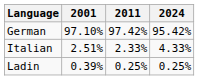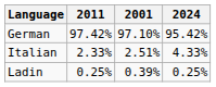 <table class="wikitable">
 <tr>
 <th>Language</th>
+<th>2011</th>
 <th>2001</th>
-<th>2011</th>
 <th>2024</th>
 </tr>
 <tr>
 <td>German</td>
+<td align="right">97.42%</td>
 <td align="right">97.10%</td>
-<td align="right">97.42%</td>
 <td align="right">95.42%</td>
 </tr>
 <tr>
 <td>Italian</td>
+<td align="right">2.33%</td>
 <td align="right">2.51%</td>
-<td align="right">2.33%</td>
 <td align="right">4.33%</td>
 </tr>
 <tr>
 <td>Ladin</td>
+<td align="right">0.25%</td>
 <td align="right">0.39%</td>
-<td align="right">0.25%</td>
 <td align="right">0.25%</td>
 </tr>
 </table>
